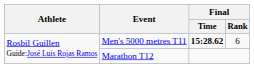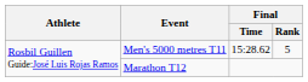 <table class=wikitable style=font-size:90%;text-align:center>
 <tr>
 <th rowspan=2>Athlete</th>
 <th rowspan=2>Event</th>
 <th colspan=2>Final</th>
 </tr>
 <tr style=font-size:95%>
 <th>Time</th>
 <th>Rank</th>
 </tr>
 <tr>
 <td align=left rowspan=2><a href='#'>Rosbil Guillen</a><br><small>Guide:<a href='#'>José Luis Rojas Ramos</a></small></td>
 <td align=left><a href='#'>Men's 5000 metres T11</a></td>
-<td><strong>15:28.62</strong></td>
-<td>6</td>
+<td>15:28.62</td>
+<td>5</td>
 </tr>
 <tr>
 <td align=left><a href='#'>Marathon T12</a></td>
 <td colspan=2></td>
 </tr>
 </table>
